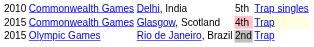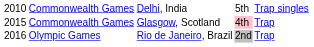 <table>
 <tr>
 <td>2010</td>
 <td><a href='#'>Commonwealth Games</a></td>
 <td><a href='#'>Delhi</a>, India</td>
 <td>5th</td>
 <td><a href='#'>Trap singles</a></td>
 <td></td>
 </tr>
 <tr>
 <td>2015</td>
 <td><a href='#'>Commonwealth Games</a></td>
 <td><a href='#'>Glasgow</a>, Scotland</td>
 <td style="background: pink;">4th</td>
-<td style="background: lightyellow;"><a href='#'>Trap</a></td>
+<td><a href='#'>Trap</a></td>
 <td></td>
 </tr>
 <tr>
-<td>2015</td>
+<td>2016</td>
 <td><a href='#'>Olympic Games</a></td>
 <td><a href='#'>Rio de Janeiro</a>, Brazil</td>
 <td bgcolor=silver>2nd</td>
 <td><a href='#'>Trap</a></td>
 <td></td>
 </tr>
 </table>
